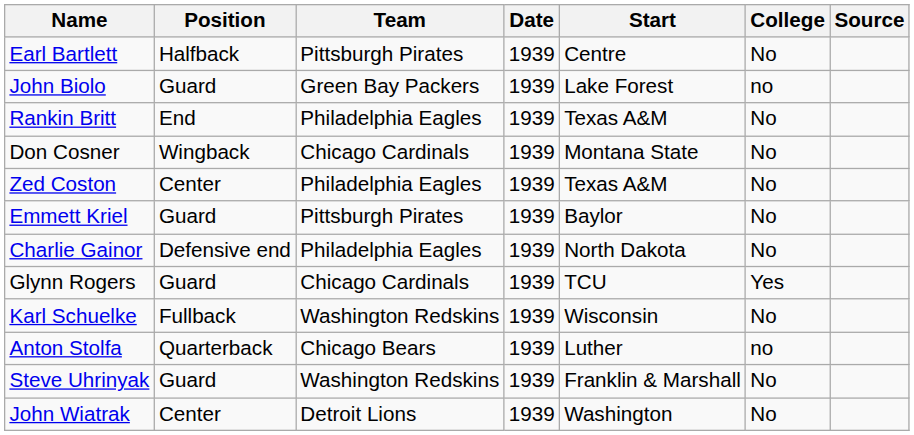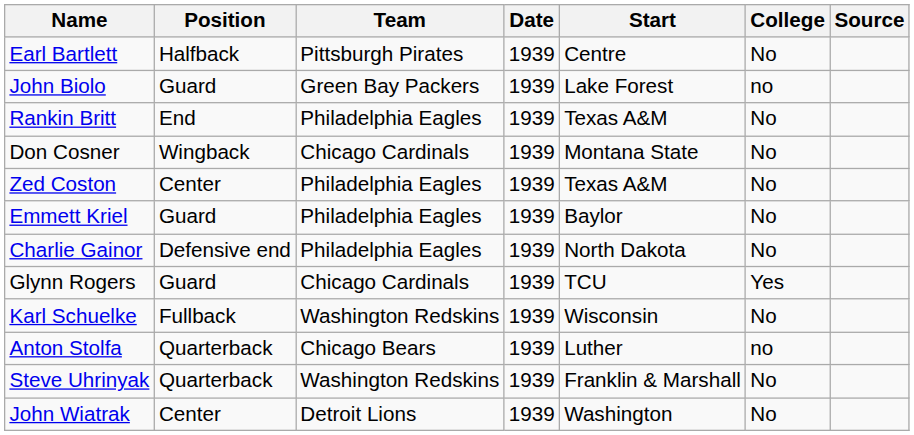 <table class="wikitable sortable">
 <tr>
 <th>Name</th>
 <th>Position</th>
 <th>Team</th>
 <th>Date</th>
 <th>Start</th>
 <th>College</th>
 <th>Source</th>
 </tr>
 <tr>
 <td><a href='#'>Earl Bartlett</a></td>
 <td>Halfback</td>
 <td>Pittsburgh Pirates</td>
 <td>1939</td>
 <td>Centre</td>
 <td>No</td>
 <td></td>
 </tr>
 <tr>
 <td><a href='#'>John Biolo</a></td>
 <td>Guard</td>
 <td>Green Bay Packers</td>
 <td>1939</td>
 <td>Lake Forest</td>
 <td>no</td>
 <td></td>
 </tr>
 <tr>
 <td><a href='#'>Rankin Britt</a></td>
 <td>End</td>
 <td>Philadelphia Eagles</td>
 <td>1939</td>
 <td>Texas A&M</td>
 <td>No</td>
 <td></td>
 </tr>
 <tr>
 <td>Don Cosner</td>
 <td>Wingback</td>
 <td>Chicago Cardinals</td>
 <td>1939</td>
 <td>Montana State</td>
 <td>No</td>
 <td></td>
 </tr>
 <tr>
 <td><a href='#'>Zed Coston</a></td>
 <td>Center</td>
 <td>Philadelphia Eagles</td>
 <td>1939</td>
 <td>Texas A&M</td>
 <td>No</td>
 <td></td>
 </tr>
 <tr>
 <td><a href='#'>Emmett Kriel</a></td>
 <td>Guard</td>
-<td>Pittsburgh Pirates</td>
+<td>Philadelphia Eagles</td>
 <td>1939</td>
 <td>Baylor</td>
 <td>No</td>
 <td></td>
 </tr>
 <tr>
 <td><a href='#'>Charlie Gainor</a></td>
 <td>Defensive end</td>
 <td>Philadelphia Eagles</td>
 <td>1939</td>
 <td>North Dakota</td>
 <td>No</td>
 <td></td>
 </tr>
 <tr>
 <td>Glynn Rogers</td>
 <td>Guard</td>
 <td>Chicago Cardinals</td>
 <td>1939</td>
 <td>TCU</td>
 <td>Yes</td>
 <td></td>
 </tr>
 <tr>
 <td><a href='#'>Karl Schuelke</a></td>
 <td>Fullback</td>
 <td>Washington Redskins</td>
 <td>1939</td>
 <td>Wisconsin</td>
 <td>No</td>
 <td></td>
 </tr>
 <tr>
 <td><a href='#'>Anton Stolfa</a></td>
 <td>Quarterback</td>
 <td>Chicago Bears</td>
 <td>1939</td>
 <td>Luther</td>
 <td>no</td>
 <td></td>
 </tr>
 <tr>
 <td><a href='#'>Steve Uhrinyak</a></td>
-<td>Guard</td>
+<td>Quarterback</td>
 <td>Washington Redskins</td>
 <td>1939</td>
 <td>Franklin & Marshall</td>
 <td>No</td>
 <td></td>
 </tr>
 <tr>
 <td><a href='#'>John Wiatrak</a></td>
 <td>Center</td>
 <td>Detroit Lions</td>
 <td>1939</td>
 <td>Washington</td>
 <td>No</td>
 <td></td>
 </tr>
 </table>
